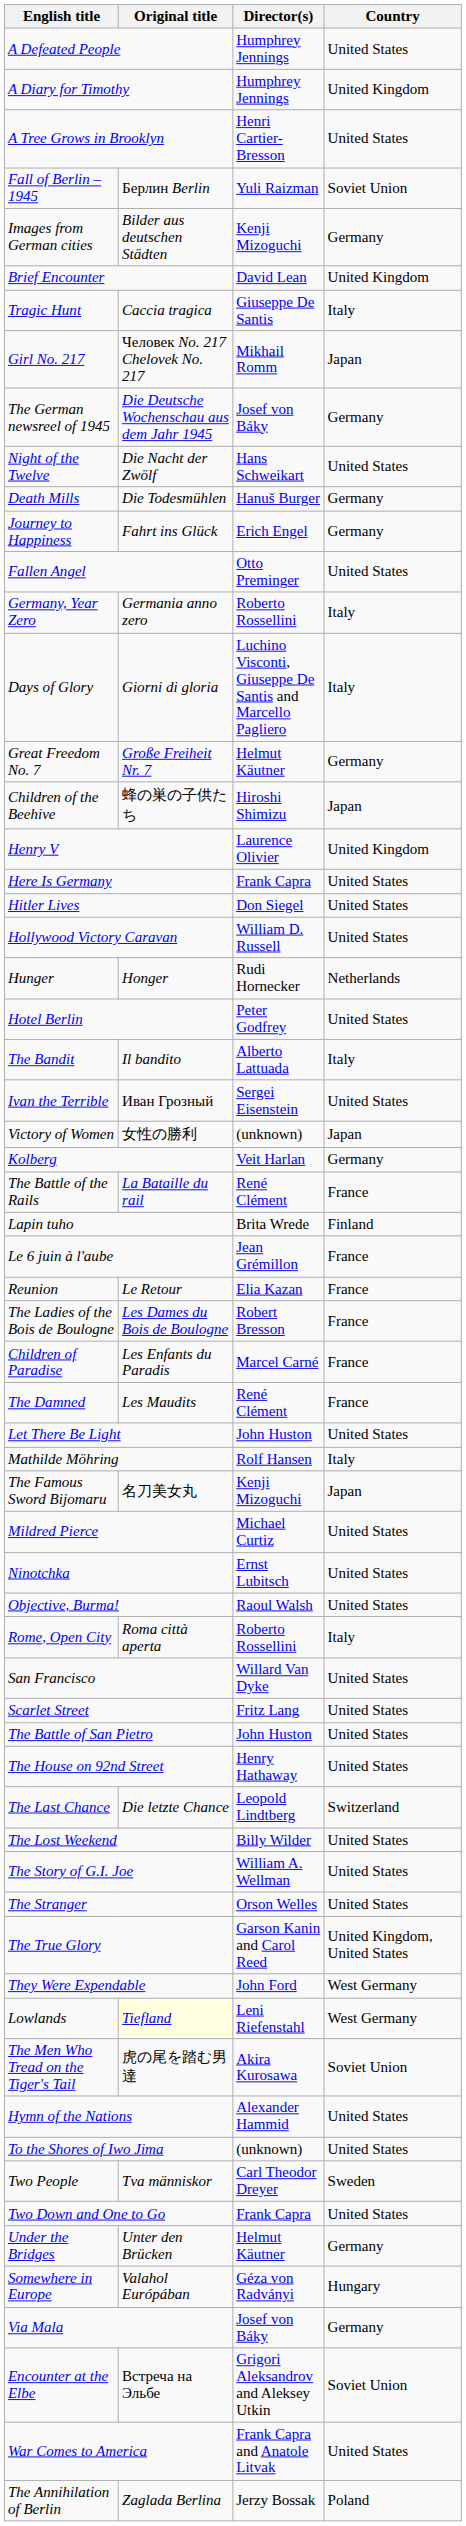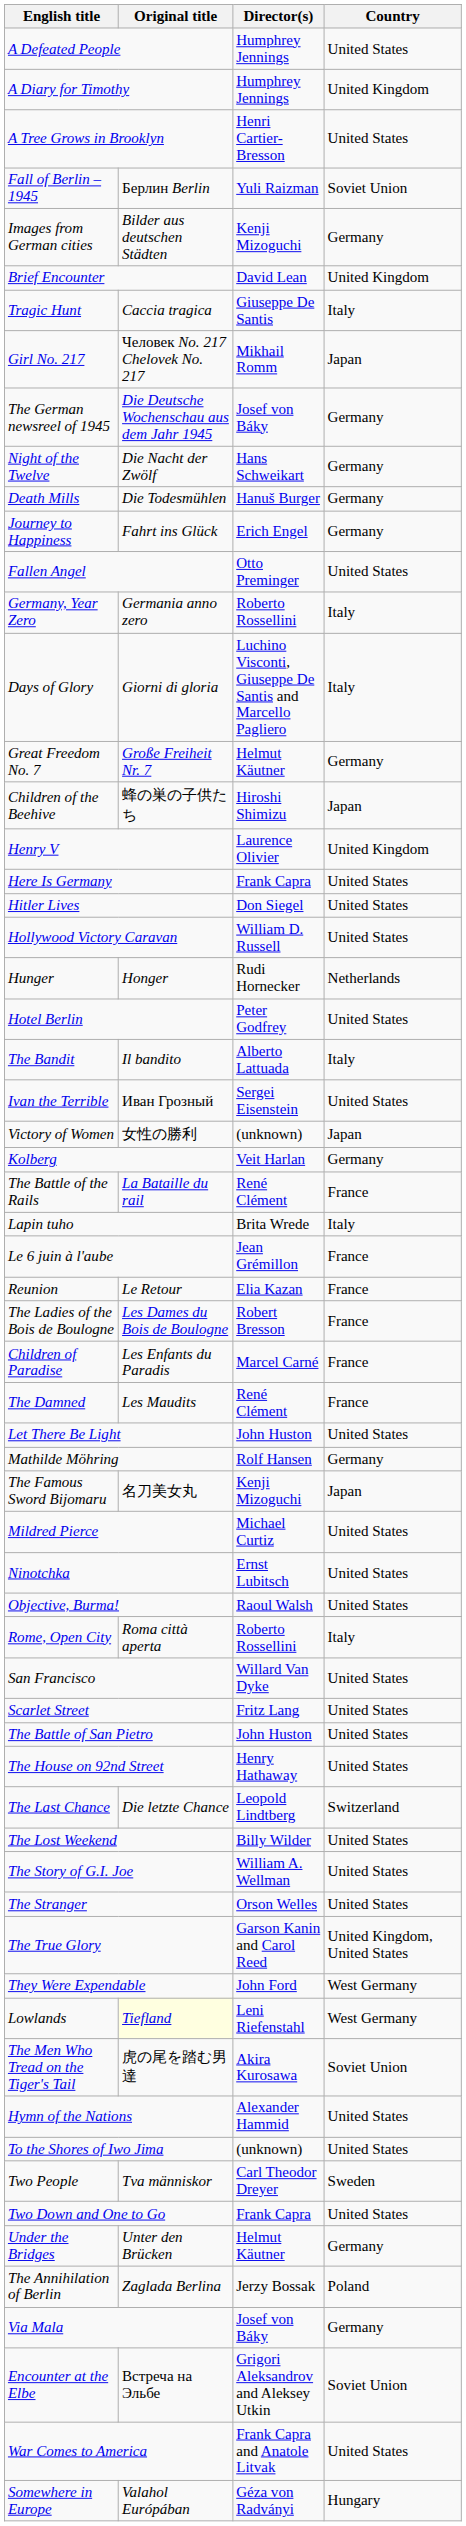 <table class="wikitable" width="78%" cellpadding="5">
 <tr>
 <th width="25%">English title</th>
 <th width="25%">Original title</th>
 <th width="20%">Director(s)</th>
 <th width="30%">Country</th>
 </tr>
 <tr>
 <td colspan="2"><em><a href='#'>A Defeated People</a></em></td>
 <td><a href='#'>Humphrey Jennings</a></td>
 <td>United States</td>
 </tr>
 <tr>
 <td colspan="2"><em><a href='#'>A Diary for Timothy</a></em></td>
 <td><a href='#'>Humphrey Jennings</a></td>
 <td>United Kingdom</td>
 </tr>
 <tr>
 <td colspan="2"><em><a href='#'>A Tree Grows in Brooklyn</a></em></td>
 <td><a href='#'>Henri Cartier-Bresson</a></td>
 <td>United States</td>
 </tr>
 <tr>
 <td><em><a href='#'>Fall of Berlin – 1945</a></em></td>
 <td>Берлин <em>Berlin</em></td>
 <td><a href='#'>Yuli Raizman</a></td>
 <td>Soviet Union</td>
 </tr>
 <tr>
 <td><em>Images from German cities</em></td>
 <td><em>Bilder aus deutschen Städten</em></td>
 <td><a href='#'>Kenji Mizoguchi</a></td>
 <td>Germany</td>
 </tr>
 <tr>
 <td colspan="2"><em><a href='#'>Brief Encounter</a></em></td>
 <td><a href='#'>David Lean</a></td>
 <td>United Kingdom</td>
 </tr>
 <tr>
 <td><em><a href='#'>Tragic Hunt</a></em></td>
 <td><em>Caccia tragica</em></td>
 <td><a href='#'>Giuseppe De Santis</a></td>
 <td>Italy</td>
 </tr>
 <tr>
 <td><em><a href='#'>Girl No. 217</a></em></td>
 <td>Человек <em>No. 217 Chelovek No. 217</em></td>
 <td><a href='#'>Mikhail Romm</a></td>
 <td>Japan</td>
 </tr>
 <tr>
 <td><em>The German newsreel of 1945</em></td>
 <td><em><a href='#'>Die Deutsche Wochenschau aus dem Jahr 1945</a></em></td>
 <td><a href='#'>Josef von Báky</a></td>
 <td>Germany</td>
 </tr>
 <tr>
 <td><em><a href='#'>Night of the Twelve</a></em></td>
 <td><em>Die Nacht der Zwölf</em></td>
 <td><a href='#'>Hans Schweikart</a></td>
-<td>United States</td>
+<td>Germany</td>
 </tr>
 <tr>
 <td><em><a href='#'>Death Mills</a></em></td>
 <td><em>Die Todesmühlen</em></td>
 <td><a href='#'>Hanuš Burger</a></td>
 <td>Germany</td>
 </tr>
 <tr>
 <td><em><a href='#'>Journey to Happiness</a></em></td>
 <td><em>Fahrt ins Glück</em></td>
 <td><a href='#'>Erich Engel</a></td>
 <td>Germany</td>
 </tr>
 <tr>
 <td colspan="2"><em><a href='#'>Fallen Angel</a></em></td>
 <td><a href='#'>Otto Preminger</a></td>
 <td>United States</td>
 </tr>
 <tr>
 <td><em><a href='#'>Germany, Year Zero</a></em></td>
 <td><em>Germania anno zero</em></td>
 <td><a href='#'>Roberto Rossellini</a></td>
 <td>Italy</td>
 </tr>
 <tr>
 <td><em>Days of Glory</em></td>
 <td><em>Giorni di gloria</em></td>
 <td><a href='#'>Luchino Visconti</a>, <a href='#'>Giuseppe De Santis</a> and <a href='#'>Marcello Pagliero</a></td>
 <td>Italy</td>
 </tr>
 <tr>
 <td><em>Great Freedom No. 7</em></td>
 <td><em><a href='#'>Große Freiheit Nr. 7</a></em></td>
 <td><a href='#'>Helmut Käutner</a></td>
 <td>Germany</td>
 </tr>
 <tr>
 <td><em>Children of the Beehive</em></td>
 <td>蜂の巣の子供たち</td>
 <td><a href='#'>Hiroshi Shimizu</a></td>
 <td>Japan</td>
 </tr>
 <tr>
 <td colspan="2"><em><a href='#'>Henry V</a></em></td>
 <td><a href='#'>Laurence Olivier</a></td>
 <td>United Kingdom</td>
 </tr>
 <tr>
 <td colspan="2"><em><a href='#'>Here Is Germany</a></em></td>
 <td><a href='#'>Frank Capra</a></td>
 <td>United States</td>
 </tr>
 <tr>
 <td colspan="2"><em><a href='#'>Hitler Lives</a></em></td>
 <td><a href='#'>Don Siegel</a></td>
 <td>United States</td>
 </tr>
 <tr>
 <td colspan="2"><em><a href='#'>Hollywood Victory Caravan</a></em></td>
 <td><a href='#'>William D. Russell</a></td>
 <td>United States</td>
 </tr>
 <tr>
 <td><em>Hunger</em></td>
 <td><em>Honger</em></td>
 <td>Rudi Hornecker</td>
 <td>Netherlands</td>
 </tr>
 <tr>
 <td colspan="2"><em><a href='#'>Hotel Berlin</a></em></td>
 <td><a href='#'>Peter Godfrey</a></td>
 <td>United States</td>
 </tr>
 <tr>
 <td><em><a href='#'>The Bandit</a></em></td>
 <td><em>Il bandito</em></td>
 <td><a href='#'>Alberto Lattuada</a></td>
 <td>Italy</td>
 </tr>
 <tr>
 <td><em><a href='#'>Ivan the Terrible</a></em></td>
 <td>Иван Грозный</td>
 <td><a href='#'>Sergei Eisenstein</a></td>
 <td>United States</td>
 </tr>
 <tr>
 <td><em>Victory of Women</em></td>
 <td>女性の勝利</td>
 <td>(unknown)</td>
 <td>Japan</td>
 </tr>
 <tr>
 <td colspan="2"><em><a href='#'>Kolberg</a></em></td>
 <td><a href='#'>Veit Harlan</a></td>
 <td>Germany</td>
 </tr>
 <tr>
 <td><em>The Battle of the Rails</em></td>
 <td><em><a href='#'>La Bataille du rail</a></em></td>
 <td><a href='#'>René Clément</a></td>
 <td>France</td>
 </tr>
 <tr>
 <td colspan="2"><em>Lapin tuho</em></td>
 <td>Brita Wrede</td>
-<td>Finland</td>
+<td>Italy</td>
 </tr>
 <tr>
 <td colspan="2"><em>Le 6 juin à l'aube</em></td>
 <td><a href='#'>Jean Grémillon</a></td>
 <td>France</td>
 </tr>
 <tr>
 <td><em>Reunion</em></td>
 <td><em>Le Retour</em></td>
 <td><a href='#'>Elia Kazan</a></td>
 <td>France</td>
 </tr>
 <tr>
 <td><em>The Ladies of the Bois de Boulogne</em></td>
 <td><em><a href='#'>Les Dames du Bois de Boulogne</a></em></td>
 <td><a href='#'>Robert Bresson</a></td>
 <td>France</td>
 </tr>
 <tr>
 <td><em><a href='#'>Children of Paradise</a></em></td>
 <td><em>Les Enfants du Paradis</em></td>
 <td><a href='#'>Marcel Carné</a></td>
 <td>France</td>
 </tr>
 <tr>
 <td><em><a href='#'>The Damned</a></em></td>
 <td><em>Les Maudits</em></td>
 <td><a href='#'>René Clément</a></td>
 <td>France</td>
 </tr>
 <tr>
 <td colspan="2"><em><a href='#'>Let There Be Light</a></em></td>
 <td><a href='#'>John Huston</a></td>
 <td>United States</td>
 </tr>
 <tr>
 <td colspan="2"><em>Mathilde Möhring</em></td>
 <td><a href='#'>Rolf Hansen</a></td>
-<td>Italy</td>
+<td>Germany</td>
 </tr>
 <tr>
 <td><em>The Famous Sword Bijomaru</em></td>
 <td>名刀美女丸</td>
 <td><a href='#'>Kenji Mizoguchi</a></td>
 <td>Japan</td>
 </tr>
 <tr>
 <td colspan="2"><em><a href='#'>Mildred Pierce</a></em></td>
 <td><a href='#'>Michael Curtiz</a></td>
 <td>United States</td>
 </tr>
 <tr>
 <td colspan="2"><em><a href='#'>Ninotchka</a></em></td>
 <td><a href='#'>Ernst Lubitsch</a></td>
 <td>United States</td>
 </tr>
 <tr>
 <td colspan="2"><em><a href='#'>Objective, Burma!</a></em></td>
 <td><a href='#'>Raoul Walsh</a></td>
 <td>United States</td>
 </tr>
 <tr>
 <td><em><a href='#'>Rome, Open City</a></em></td>
 <td><em>Roma città aperta</em></td>
 <td><a href='#'>Roberto Rossellini</a></td>
 <td>Italy</td>
 </tr>
 <tr>
 <td colspan="2"><em>San Francisco</em></td>
 <td><a href='#'>Willard Van Dyke</a></td>
 <td>United States</td>
 </tr>
 <tr>
 <td colspan="2"><em><a href='#'>Scarlet Street</a></em></td>
 <td><a href='#'>Fritz Lang</a></td>
 <td>United States</td>
 </tr>
 <tr>
 <td colspan="2"><em><a href='#'>The Battle of San Pietro</a></em></td>
 <td><a href='#'>John Huston</a></td>
 <td>United States</td>
 </tr>
 <tr>
 <td colspan="2"><em><a href='#'>The House on 92nd Street</a></em></td>
 <td><a href='#'>Henry Hathaway</a></td>
 <td>United States</td>
 </tr>
 <tr>
 <td><em><a href='#'>The Last Chance</a></em></td>
 <td><em>Die letzte Chance</em></td>
 <td><a href='#'>Leopold Lindtberg</a></td>
 <td>Switzerland</td>
 </tr>
 <tr>
 <td colspan="2"><em><a href='#'>The Lost Weekend</a></em></td>
 <td><a href='#'>Billy Wilder</a></td>
 <td>United States</td>
 </tr>
 <tr>
 <td colspan="2"><em><a href='#'>The Story of G.I. Joe</a></em></td>
 <td><a href='#'>William A. Wellman</a></td>
 <td>United States</td>
 </tr>
 <tr>
 <td colspan="2"><em><a href='#'>The Stranger</a></em></td>
 <td><a href='#'>Orson Welles</a></td>
 <td>United States</td>
 </tr>
 <tr>
 <td colspan="2"><em><a href='#'>The True Glory</a></em></td>
 <td><a href='#'>Garson Kanin</a> and <a href='#'>Carol Reed</a></td>
 <td>United Kingdom, United States</td>
 </tr>
 <tr>
 <td colspan="2"><em><a href='#'>They Were Expendable</a></em></td>
 <td><a href='#'>John Ford</a></td>
 <td>West Germany</td>
 </tr>
 <tr>
 <td><em>Lowlands</em></td>
 <td style="background: lightyellow;"><em><a href='#'>Tiefland</a></em></td>
 <td><a href='#'>Leni Riefenstahl</a></td>
 <td>West Germany</td>
 </tr>
 <tr>
 <td><em><a href='#'>The Men Who Tread on the Tiger's Tail</a></em></td>
 <td>虎の尾を踏む男達</td>
 <td><a href='#'>Akira Kurosawa</a></td>
 <td>Soviet Union</td>
 </tr>
 <tr>
 <td colspan="2"><em><a href='#'>Hymn of the Nations</a></em></td>
 <td><a href='#'>Alexander Hammid</a></td>
 <td>United States</td>
 </tr>
 <tr>
 <td colspan="2"><em><a href='#'>To the Shores of Iwo Jima</a></em></td>
 <td>(unknown)</td>
 <td>United States</td>
 </tr>
 <tr>
 <td><em>Two People</em></td>
 <td><em>Tva människor</em></td>
 <td><a href='#'>Carl Theodor Dreyer</a></td>
 <td>Sweden</td>
 </tr>
 <tr>
 <td colspan="2"><em><a href='#'>Two Down and One to Go</a></em></td>
 <td><a href='#'>Frank Capra</a></td>
 <td>United States</td>
 </tr>
 <tr>
 <td><em><a href='#'>Under the Bridges</a></em></td>
 <td><em>Unter den Brücken</em></td>
 <td><a href='#'>Helmut Käutner</a></td>
 <td>Germany</td>
 </tr>
 <tr>
-<td><em><a href='#'>Somewhere in Europe</a></em></td>
-<td><em>Valahol Európában</em></td>
-<td><a href='#'>Géza von Radványi</a></td>
-<td>Hungary</td>
+<td><em>The Annihilation of Berlin</em></td>
+<td><em>Zaglada Berlina</em></td>
+<td>Jerzy Bossak</td>
+<td>Poland</td>
 </tr>
 <tr>
 <td colspan="2"><em><a href='#'>Via Mala</a></em></td>
 <td><a href='#'>Josef von Báky</a></td>
 <td>Germany</td>
 </tr>
 <tr>
 <td><em><a href='#'>Encounter at the Elbe</a></em></td>
 <td>Встреча на Эльбе</td>
 <td><a href='#'>Grigori Aleksandrov</a> and Aleksey Utkin</td>
 <td>Soviet Union</td>
 </tr>
 <tr>
 <td colspan="2"><em><a href='#'>War Comes to America</a></em></td>
 <td><a href='#'>Frank Capra</a> and <a href='#'>Anatole Litvak</a></td>
 <td>United States</td>
 </tr>
 <tr>
-<td><em>The Annihilation of Berlin</em></td>
-<td><em>Zaglada Berlina</em></td>
-<td>Jerzy Bossak</td>
-<td>Poland</td>
+<td><em><a href='#'>Somewhere in Europe</a></em></td>
+<td><em>Valahol Európában</em></td>
+<td><a href='#'>Géza von Radványi</a></td>
+<td>Hungary</td>
 </tr>
 </table>
